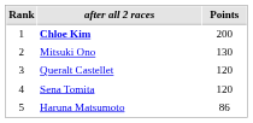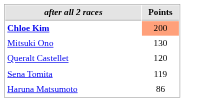 <table cellspacing="1" cellpadding="3" style="border:1px solid #aaa; font-size:86%;">
 <tr style="background:#e4e4e4;">
-<th style="border-bottom:1px solid #aaa; width:10px;">Rank</th>
 <th style="border-bottom:1px solid #aaa; width:200px;"><em>after all 2 races</em></th>
 <th style="border-bottom:1px solid #aaa; width:50px;">Points</th>
 </tr>
 <tr>
-<td align=center>1</td>
 <td><strong> <a href='#'>Chloe Kim</a></strong></td>
-<td align=center>200</td>
+<td align=center style="background: lightsalmon;">200</td>
 </tr>
 <tr>
-<td align=center>2</td>
 <td> <a href='#'>Mitsuki Ono</a></td>
 <td align=center>130</td>
 </tr>
 <tr>
-<td align=center>3</td>
 <td> <a href='#'>Queralt Castellet</a></td>
 <td align=center>120</td>
 </tr>
 <tr>
-<td align=center>4</td>
 <td> <a href='#'>Sena Tomita</a></td>
-<td align=center>120</td>
+<td align=center>119</td>
 </tr>
 <tr>
-<td align=center>5</td>
 <td> <a href='#'>Haruna Matsumoto</a></td>
 <td align=center>86</td>
 </tr>
 </table>
